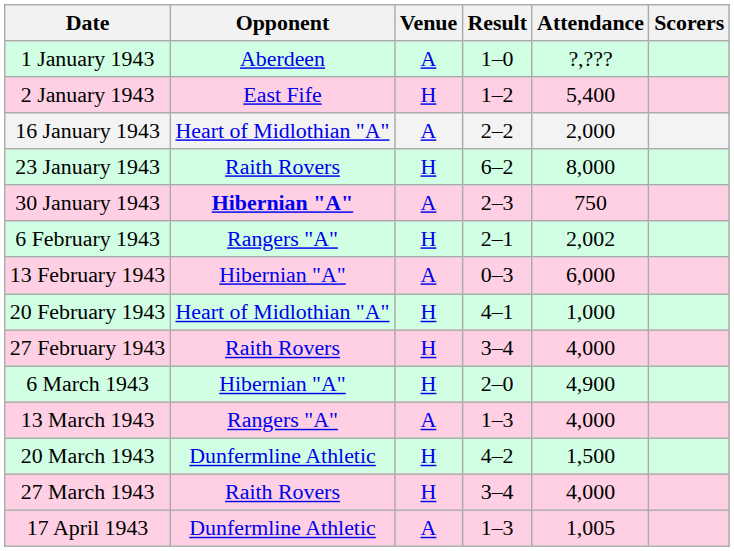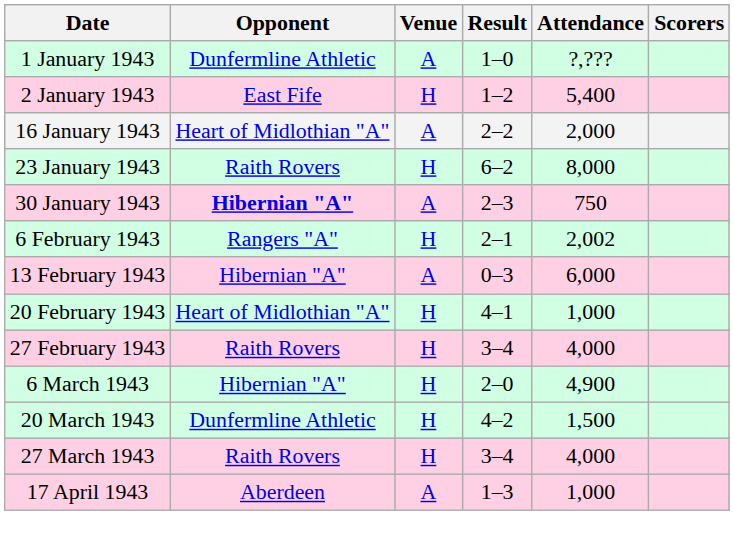 <table class="wikitable sortable" style="font-size:95%; text-align:center">
 <tr>
 <th>Date</th>
 <th>Opponent</th>
 <th>Venue</th>
 <th>Result</th>
 <th>Attendance</th>
 <th>Scorers</th>
 </tr>
 <tr bgcolor = "#d0ffe3">
 <td>1 January 1943</td>
-<td><a href='#'>Aberdeen</a></td>
+<td><a href='#'>Dunfermline Athletic</a></td>
 <td><a href='#'>A</a></td>
 <td>1–0</td>
 <td>?,???</td>
 <td></td>
 </tr>
 <tr bgcolor = "#ffd0e3">
 <td>2 January 1943</td>
 <td><a href='#'>East Fife</a></td>
 <td><a href='#'>H</a></td>
 <td>1–2</td>
 <td>5,400</td>
 <td></td>
 </tr>
 <tr bgcolor = "#f3f3f3">
 <td>16 January 1943</td>
 <td><a href='#'>Heart of Midlothian "A"</a></td>
 <td><a href='#'>A</a></td>
 <td>2–2</td>
 <td>2,000</td>
 <td></td>
 </tr>
 <tr bgcolor = "#d0ffe3">
 <td>23 January 1943</td>
 <td><a href='#'>Raith Rovers</a></td>
 <td><a href='#'>H</a></td>
 <td>6–2</td>
 <td>8,000</td>
 <td></td>
 </tr>
 <tr bgcolor = "#ffd0e3">
 <td>30 January 1943</td>
 <td><strong><a href='#'>Hibernian "A"</a></strong></td>
 <td><a href='#'>A</a></td>
 <td>2–3</td>
 <td>750</td>
 <td></td>
 </tr>
 <tr bgcolor = "#d0ffe3">
 <td>6 February 1943</td>
 <td><a href='#'>Rangers "A"</a></td>
 <td><a href='#'>H</a></td>
 <td>2–1</td>
 <td>2,002</td>
 <td></td>
 </tr>
 <tr bgcolor = "#ffd0e3">
 <td>13 February 1943</td>
 <td><a href='#'>Hibernian "A"</a></td>
 <td><a href='#'>A</a></td>
 <td>0–3</td>
 <td>6,000</td>
 <td></td>
 </tr>
 <tr bgcolor = "#d0ffe3">
 <td>20 February 1943</td>
 <td><a href='#'>Heart of Midlothian "A"</a></td>
 <td><a href='#'>H</a></td>
 <td>4–1</td>
 <td>1,000</td>
 <td></td>
 </tr>
 <tr bgcolor = "#ffd0e3">
 <td>27 February 1943</td>
 <td><a href='#'>Raith Rovers</a></td>
 <td><a href='#'>H</a></td>
 <td>3–4</td>
 <td>4,000</td>
 <td></td>
 </tr>
 <tr bgcolor = "#d0ffe3">
 <td>6 March 1943</td>
 <td><a href='#'>Hibernian "A"</a></td>
 <td><a href='#'>H</a></td>
 <td>2–0</td>
 <td>4,900</td>
 <td></td>
 </tr>
-<tr bgcolor = "#ffd0e3">
-<td>13 March 1943</td>
-<td><a href='#'>Rangers "A"</a></td>
-<td><a href='#'>A</a></td>
-<td>1–3</td>
-<td>4,000</td>
-<td></td>
-</tr>
 <tr bgcolor = "#d0ffe3">
 <td>20 March 1943</td>
 <td><a href='#'>Dunfermline Athletic</a></td>
 <td><a href='#'>H</a></td>
 <td>4–2</td>
 <td>1,500</td>
 <td></td>
 </tr>
 <tr bgcolor = "#ffd0e3">
 <td>27 March 1943</td>
 <td><a href='#'>Raith Rovers</a></td>
 <td><a href='#'>H</a></td>
 <td>3–4</td>
 <td>4,000</td>
 <td></td>
 </tr>
 <tr bgcolor = "#ffd0e3">
 <td>17 April 1943</td>
-<td><a href='#'>Dunfermline Athletic</a></td>
+<td><a href='#'>Aberdeen</a></td>
 <td><a href='#'>A</a></td>
 <td>1–3</td>
-<td>1,005</td>
+<td>1,000</td>
 <td></td>
 </tr>
 </table>
